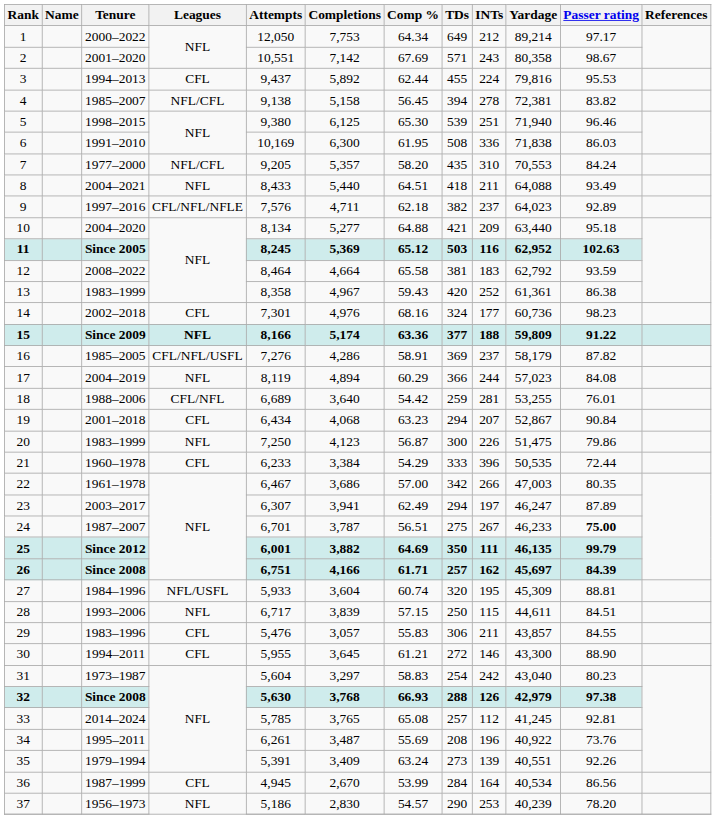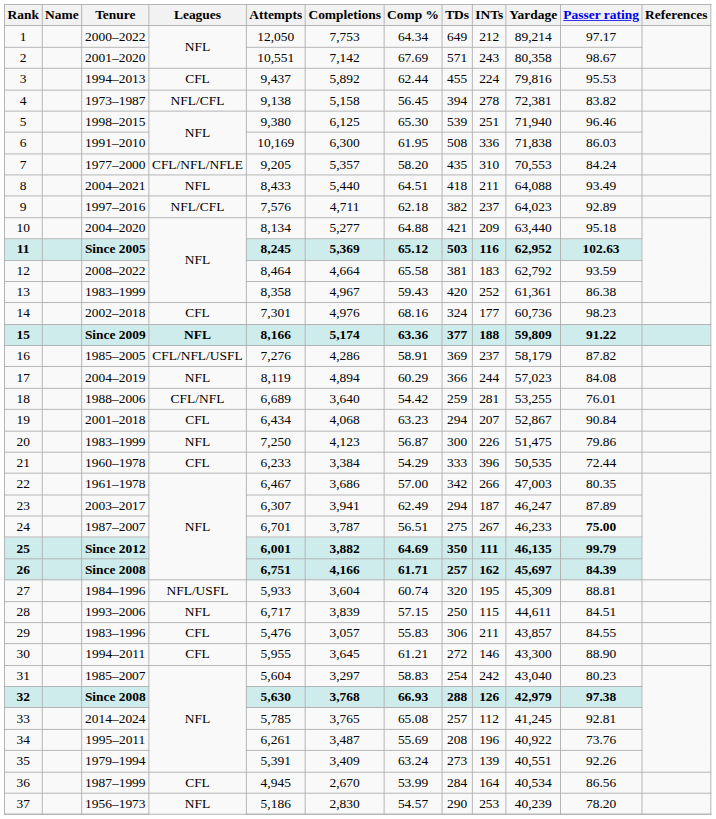 <table class="wikitable sortable" style="text-align:center;">
 <tr>
 <th>Rank</th>
 <th>Name</th>
 <th>Tenure</th>
 <th>Leagues</th>
 <th>Attempts</th>
 <th>Completions</th>
 <th>Comp %</th>
 <th>TDs</th>
 <th>INTs</th>
 <th>Yardage</th>
 <th><a href='#'>Passer rating</a></th>
 <th>References</th>
 </tr>
 <tr>
 <td>1</td>
 <td></td>
 <td>2000–2022</td>
 <td rowspan=2>NFL</td>
 <td>12,050</td>
 <td>7,753</td>
 <td>64.34</td>
 <td>649</td>
 <td>212</td>
 <td>89,214</td>
 <td>97.17</td>
 <td rowspan=2></td>
 </tr>
 <tr>
 <td>2</td>
 <td></td>
 <td>2001–2020</td>
 <td>10,551</td>
 <td>7,142</td>
 <td>67.69</td>
 <td>571</td>
 <td>243</td>
 <td>80,358</td>
 <td>98.67</td>
 </tr>
 <tr>
 <td>3</td>
 <td></td>
 <td>1994–2013</td>
 <td>CFL</td>
 <td>9,437</td>
 <td>5,892</td>
 <td>62.44</td>
 <td>455</td>
 <td>224</td>
 <td>79,816</td>
 <td>95.53</td>
 <td></td>
 </tr>
 <tr>
 <td>4</td>
 <td></td>
-<td>1985–2007</td>
+<td>1973–1987</td>
 <td>NFL/CFL</td>
 <td>9,138</td>
 <td>5,158</td>
 <td>56.45</td>
 <td>394</td>
 <td>278</td>
 <td>72,381</td>
 <td>83.82</td>
 <td></td>
 </tr>
 <tr>
 <td>5</td>
 <td></td>
 <td>1998–2015</td>
 <td rowspan=2>NFL</td>
 <td>9,380</td>
 <td>6,125</td>
 <td>65.30</td>
 <td>539</td>
 <td>251</td>
 <td>71,940</td>
 <td>96.46</td>
 <td rowspan=2></td>
 </tr>
 <tr>
 <td>6</td>
 <td></td>
 <td>1991–2010</td>
 <td>10,169</td>
 <td>6,300</td>
 <td>61.95</td>
 <td>508</td>
 <td>336</td>
 <td>71,838</td>
 <td>86.03</td>
 </tr>
 <tr>
 <td>7</td>
 <td></td>
 <td>1977–2000</td>
-<td>NFL/CFL</td>
+<td>CFL/NFL/NFLE</td>
 <td>9,205</td>
 <td>5,357</td>
 <td>58.20</td>
 <td>435</td>
 <td>310</td>
 <td>70,553</td>
 <td>84.24</td>
 <td></td>
 </tr>
 <tr>
 <td>8</td>
 <td></td>
 <td>2004–2021</td>
 <td>NFL</td>
 <td>8,433</td>
 <td>5,440</td>
 <td>64.51</td>
 <td>418</td>
 <td>211</td>
 <td>64,088</td>
 <td>93.49</td>
 <td></td>
 </tr>
 <tr>
 <td>9</td>
 <td></td>
 <td>1997–2016</td>
-<td>CFL/NFL/NFLE</td>
+<td>NFL/CFL</td>
 <td>7,576</td>
 <td>4,711</td>
 <td>62.18</td>
 <td>382</td>
 <td>237</td>
 <td>64,023</td>
 <td>92.89</td>
 <td></td>
 </tr>
 <tr>
 <td>10</td>
 <td></td>
 <td>2004–2020</td>
 <td rowspan=4>NFL</td>
 <td>8,134</td>
 <td>5,277</td>
 <td>64.88</td>
 <td>421</td>
 <td>209</td>
 <td>63,440</td>
 <td>95.18</td>
 <td rowspan=4></td>
 </tr>
 <tr style="background:#cfecec; font-weight:bold">
 <td>11</td>
 <td></td>
 <td>Since 2005</td>
 <td>8,245</td>
 <td>5,369</td>
 <td>65.12</td>
 <td>503</td>
 <td>116</td>
 <td>62,952</td>
 <td>102.63</td>
 </tr>
 <tr>
 <td>12</td>
 <td></td>
 <td>2008–2022</td>
 <td>8,464</td>
 <td>4,664</td>
 <td>65.58</td>
 <td>381</td>
 <td>183</td>
 <td>62,792</td>
 <td>93.59</td>
 </tr>
 <tr>
 <td>13</td>
 <td></td>
 <td>1983–1999</td>
 <td>8,358</td>
 <td>4,967</td>
 <td>59.43</td>
 <td>420</td>
 <td>252</td>
 <td>61,361</td>
 <td>86.38</td>
 </tr>
 <tr>
 <td>14</td>
 <td></td>
 <td>2002–2018</td>
 <td>CFL</td>
 <td>7,301</td>
 <td>4,976</td>
 <td>68.16</td>
 <td>324</td>
 <td>177</td>
 <td>60,736</td>
 <td>98.23</td>
 <td></td>
 </tr>
 <tr style="background:#cfecec; font-weight:bold">
 <td>15</td>
 <td></td>
 <td>Since 2009</td>
 <td>NFL</td>
 <td>8,166</td>
 <td>5,174</td>
 <td>63.36</td>
 <td>377</td>
 <td>188</td>
 <td>59,809</td>
 <td>91.22</td>
 <td></td>
 </tr>
 <tr>
 <td>16</td>
 <td></td>
 <td>1985–2005</td>
 <td>CFL/NFL/USFL</td>
 <td>7,276</td>
 <td>4,286</td>
 <td>58.91</td>
 <td>369</td>
 <td>237</td>
 <td>58,179</td>
 <td>87.82</td>
 <td></td>
 </tr>
 <tr>
 <td>17</td>
 <td></td>
 <td>2004–2019</td>
 <td>NFL</td>
 <td>8,119</td>
 <td>4,894</td>
 <td>60.29</td>
 <td>366</td>
 <td>244</td>
 <td>57,023</td>
 <td>84.08</td>
 <td></td>
 </tr>
 <tr>
 <td>18</td>
 <td></td>
 <td>1988–2006</td>
 <td>CFL/NFL</td>
 <td>6,689</td>
 <td>3,640</td>
 <td>54.42</td>
 <td>259</td>
 <td>281</td>
 <td>53,255</td>
 <td>76.01</td>
 <td></td>
 </tr>
 <tr>
 <td>19</td>
 <td></td>
 <td>2001–2018</td>
 <td>CFL</td>
 <td>6,434</td>
 <td>4,068</td>
 <td>63.23</td>
 <td>294</td>
 <td>207</td>
 <td>52,867</td>
 <td>90.84</td>
 <td></td>
 </tr>
 <tr>
 <td>20</td>
 <td></td>
 <td>1983–1999</td>
 <td>NFL</td>
 <td>7,250</td>
 <td>4,123</td>
 <td>56.87</td>
 <td>300</td>
 <td>226</td>
 <td>51,475</td>
 <td>79.86</td>
 <td></td>
 </tr>
 <tr>
 <td>21</td>
 <td></td>
 <td>1960–1978</td>
 <td>CFL</td>
 <td>6,233</td>
 <td>3,384</td>
 <td>54.29</td>
 <td>333</td>
 <td>396</td>
 <td>50,535</td>
 <td>72.44</td>
 <td></td>
 </tr>
 <tr>
 <td>22</td>
 <td></td>
 <td>1961–1978</td>
 <td rowspan=5>NFL</td>
 <td>6,467</td>
 <td>3,686</td>
 <td>57.00</td>
 <td>342</td>
 <td>266</td>
 <td>47,003</td>
 <td>80.35</td>
 <td rowspan=5></td>
 </tr>
 <tr>
 <td>23</td>
 <td></td>
 <td>2003–2017</td>
 <td>6,307</td>
 <td>3,941</td>
 <td>62.49</td>
 <td>294</td>
-<td>197</td>
+<td>187</td>
 <td>46,247</td>
 <td>87.89</td>
 </tr>
 <tr>
 <td>24</td>
 <td></td>
 <td>1987–2007</td>
 <td>6,701</td>
 <td>3,787</td>
 <td>56.51</td>
 <td>275</td>
 <td>267</td>
 <td>46,233</td>
 <td><strong>75.00</strong></td>
 </tr>
 <tr style="background:#cfecec; font-weight:bold">
 <td>25</td>
 <td></td>
 <td>Since 2012</td>
 <td>6,001</td>
 <td>3,882</td>
 <td>64.69</td>
 <td>350</td>
 <td>111</td>
 <td>46,135</td>
 <td>99.79</td>
 </tr>
 <tr style="background:#cfecec; font-weight:bold">
 <td>26</td>
 <td></td>
 <td>Since 2008</td>
 <td>6,751</td>
 <td>4,166</td>
 <td>61.71</td>
 <td>257</td>
 <td>162</td>
 <td>45,697</td>
 <td>84.39</td>
 </tr>
 <tr>
 <td>27</td>
 <td></td>
 <td>1984–1996</td>
 <td>NFL/USFL</td>
 <td>5,933</td>
 <td>3,604</td>
 <td>60.74</td>
 <td>320</td>
 <td>195</td>
 <td>45,309</td>
 <td>88.81</td>
 <td></td>
 </tr>
 <tr>
 <td>28</td>
 <td></td>
 <td>1993–2006</td>
 <td>NFL</td>
 <td>6,717</td>
 <td>3,839</td>
 <td>57.15</td>
 <td>250</td>
 <td>115</td>
 <td>44,611</td>
 <td>84.51</td>
 <td></td>
 </tr>
 <tr>
 <td>29</td>
 <td></td>
 <td>1983–1996</td>
 <td>CFL</td>
 <td>5,476</td>
 <td>3,057</td>
 <td>55.83</td>
 <td>306</td>
 <td>211</td>
 <td>43,857</td>
 <td>84.55</td>
 <td></td>
 </tr>
 <tr>
 <td>30</td>
 <td></td>
 <td>1994–2011</td>
 <td>CFL</td>
 <td>5,955</td>
 <td>3,645</td>
 <td>61.21</td>
 <td>272</td>
 <td>146</td>
 <td>43,300</td>
 <td>88.90</td>
 <td></td>
 </tr>
 <tr>
 <td>31</td>
 <td></td>
-<td>1973–1987</td>
+<td>1985–2007</td>
 <td rowspan=5>NFL</td>
 <td>5,604</td>
 <td>3,297</td>
 <td>58.83</td>
 <td>254</td>
 <td>242</td>
 <td>43,040</td>
 <td>80.23</td>
 <td rowspan=5></td>
 </tr>
 <tr style="background:#cfecec; font-weight:bold">
 <td>32</td>
 <td></td>
 <td>Since 2008</td>
 <td>5,630</td>
 <td>3,768</td>
 <td>66.93</td>
 <td>288</td>
 <td>126</td>
 <td>42,979</td>
 <td>97.38</td>
 </tr>
 <tr>
 <td>33</td>
 <td></td>
 <td>2014–2024</td>
 <td>5,785</td>
 <td>3,765</td>
 <td>65.08</td>
 <td>257</td>
 <td>112</td>
 <td>41,245</td>
 <td>92.81</td>
 </tr>
 <tr>
 <td>34</td>
 <td></td>
 <td>1995–2011</td>
 <td>6,261</td>
 <td>3,487</td>
 <td>55.69</td>
 <td>208</td>
 <td>196</td>
 <td>40,922</td>
 <td>73.76</td>
 </tr>
 <tr>
 <td>35</td>
 <td></td>
 <td>1979–1994</td>
 <td>5,391</td>
 <td>3,409</td>
 <td>63.24</td>
 <td>273</td>
 <td>139</td>
 <td>40,551</td>
 <td>92.26</td>
 </tr>
 <tr>
 <td>36</td>
 <td></td>
 <td>1987–1999</td>
 <td>CFL</td>
 <td>4,945</td>
 <td>2,670</td>
 <td>53.99</td>
 <td>284</td>
 <td>164</td>
 <td>40,534</td>
 <td>86.56</td>
 <td></td>
 </tr>
 <tr>
 <td>37</td>
 <td></td>
 <td>1956–1973</td>
 <td rowspan=2>NFL</td>
 <td>5,186</td>
 <td>2,830</td>
 <td>54.57</td>
 <td>290</td>
 <td>253</td>
 <td>40,239</td>
 <td>78.20</td>
 <td></td>
 </tr>
 <tr>
 </tr>
 </table>
